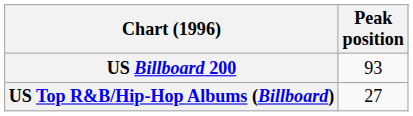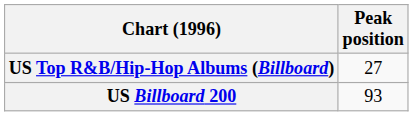 <table class="wikitable sortable plainrowheaders" style="text-align:center">
 <tr>
 <th scope="col">Chart (1996)</th>
 <th scope="col">Peak<br> position</th>
 </tr>
 <tr>
+<th scope="row">US <a href='#'>Top R&B/Hip-Hop Albums</a> (<em><a href='#'>Billboard</a></em>)</th>
+<td>27</td>
+</tr>
+<tr>
 <th scope="row">US <a href='#'><em>Billboard</em> 200</a></th>
 <td>93</td>
 </tr>
-<tr>
-<th scope="row">US <a href='#'>Top R&B/Hip-Hop Albums</a> (<em><a href='#'>Billboard</a></em>)</th>
-<td>27</td>
-</tr>
 </table>
